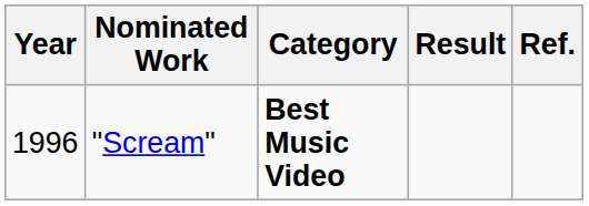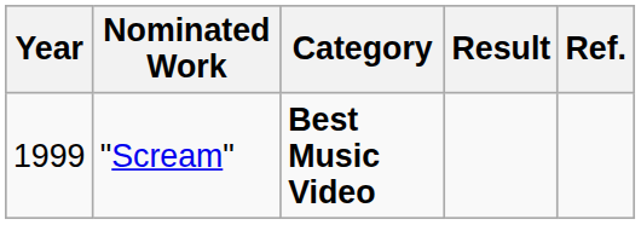 <table class="wikitable" width="50%">
 <tr>
 <th width="5%">Year</th>
 <th width="40%">Nominated Work</th>
 <th width="40%">Category</th>
 <th width="10%">Result</th>
 <th width="5%">Ref.</th>
 </tr>
 <tr>
-<td>1996</td>
+<td>1999</td>
 <td>"<a href='#'>Scream</a>"</td>
 <td><strong>Best Music Video</strong></td>
 <td></td>
 <td></td>
 </tr>
 </table>
